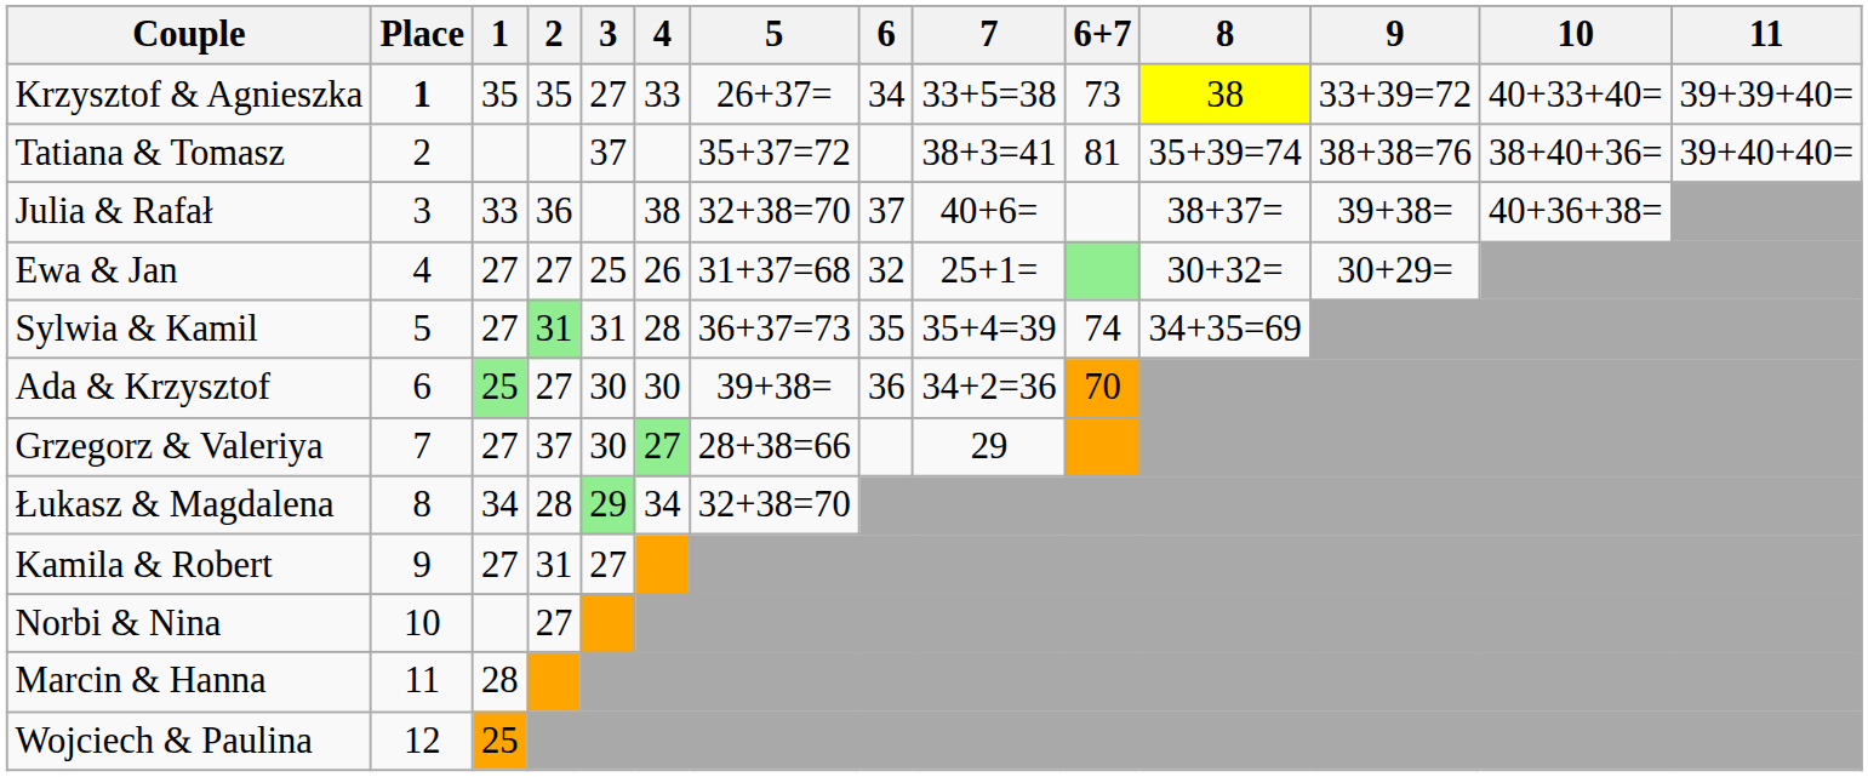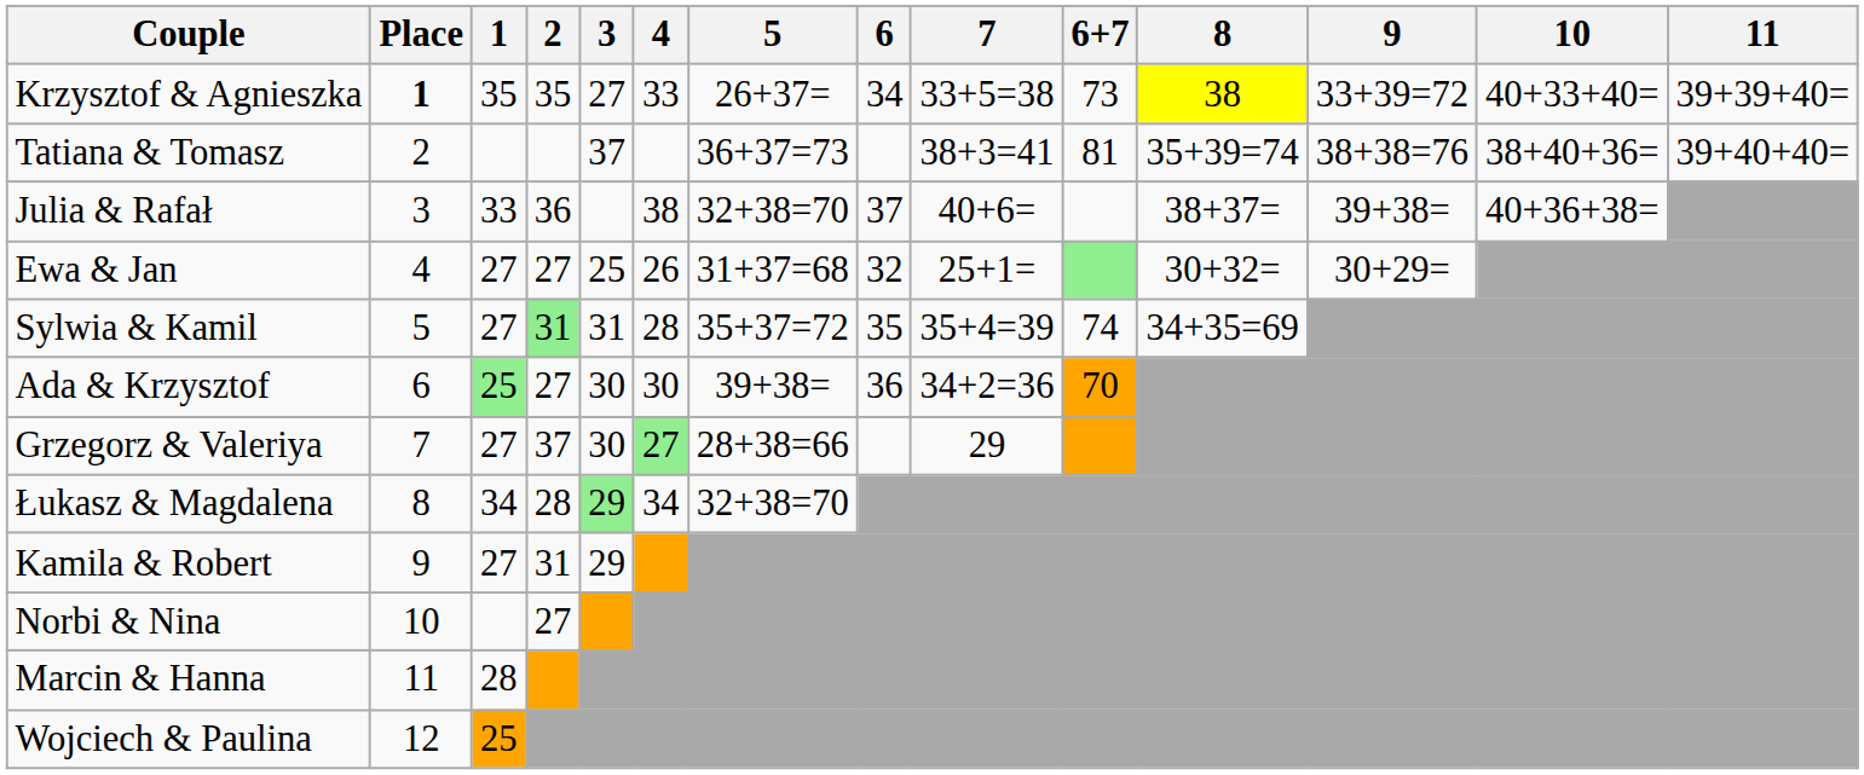 <table class="wikitable sortable" style="margin:auto;text-align:center;">
 <tr>
 <th>Couple</th>
 <th>Place</th>
 <th>1</th>
 <th>2</th>
 <th>3</th>
 <th>4</th>
 <th>5</th>
 <th>6</th>
 <th>7</th>
 <th>6+7</th>
 <th>8</th>
 <th>9</th>
 <th>10</th>
 <th>11</th>
 </tr>
 <tr>
 <td style="text-align:left;">Krzysztof & Agnieszka</td>
 <td><strong>1</strong></td>
 <td>35</td>
 <td>35</td>
 <td>27</td>
 <td>33</td>
 <td> 26+37=</td>
 <td>34</td>
 <td> 33+5=38</td>
 <td>73</td>
 <td style="background:yellow;">38</td>
 <td>33+39=72</td>
 <td> 40+33+40=</td>
 <td>39+39+40=</td>
 </tr>
 <tr>
 <td style="text-align:left;">Tatiana & Tomasz</td>
 <td>2</td>
 <td></td>
 <td></td>
 <td>37</td>
 <td></td>
-<td> 35+37=72</td>
+<td> 36+37=73</td>
 <td></td>
 <td> 38+3=41</td>
 <td>81</td>
 <td> 35+39=74</td>
 <td> 38+38=76</td>
 <td>38+40+36=</td>
 <td>39+40+40=</td>
 </tr>
 <tr>
 <td style="text-align:left;">Julia & Rafał</td>
 <td>3</td>
 <td>33</td>
 <td>36</td>
 <td></td>
 <td>38</td>
 <td> 32+38=70</td>
 <td>37</td>
 <td> 40+6=</td>
 <td></td>
 <td> 38+37=</td>
 <td> 39+38=</td>
 <td>40+36+38=</td>
 <td style="background:darkgray;" colspan="1"></td>
 </tr>
 <tr>
 <td style="text-align:left;">Ewa & Jan</td>
 <td>4</td>
 <td>27</td>
 <td>27</td>
 <td>25</td>
 <td>26</td>
 <td> 31+37=68</td>
 <td>32</td>
 <td> 25+1=</td>
 <td style="background:lightgreen;"></td>
 <td>30+32=</td>
 <td>30+29=</td>
 <td style="background:darkgray;" colspan="2"></td>
 </tr>
 <tr>
 <td style="text-align:left;">Sylwia & Kamil</td>
 <td>5</td>
 <td>27</td>
 <td style="background:lightgreen;">31</td>
 <td>31</td>
 <td>28</td>
-<td> 36+37=73</td>
+<td> 35+37=72</td>
 <td>35</td>
 <td> 35+4=39</td>
 <td>74</td>
 <td>34+35=69</td>
 <td style="background:darkgray;" colspan="3"></td>
 </tr>
 <tr>
 <td style="text-align:left;">Ada & Krzysztof</td>
 <td>6</td>
 <td style="background:lightgreen;">25</td>
 <td>27</td>
 <td>30</td>
 <td>30</td>
 <td> 39+38=</td>
 <td>36</td>
 <td> 34+2=36</td>
 <td style="background:orange;">70</td>
 <td style="background:darkgray;" colspan="4"></td>
 </tr>
 <tr>
 <td style="text-align:left;">Grzegorz & Valeriya</td>
 <td>7</td>
 <td>27</td>
 <td>37</td>
 <td>30</td>
 <td style="background:lightgreen;">27</td>
 <td>28+38=66</td>
 <td></td>
 <td>29</td>
 <td style="background:orange";></td>
 <td style="background:darkgray;" colspan="5"></td>
 </tr>
 <tr>
 <td style="text-align:left;">Łukasz & Magdalena</td>
 <td>8</td>
 <td>34</td>
 <td>28</td>
 <td style="background:lightgreen;">29</td>
 <td>34</td>
 <td>32+38=70</td>
 <td style="background:darkgray;" colspan="7"></td>
 </tr>
 <tr>
 <td style="text-align:left;">Kamila & Robert</td>
 <td>9</td>
 <td>27</td>
 <td>31</td>
-<td>27</td>
+<td>29</td>
 <td style="background:orange;"></td>
 <td style="background:darkgray;" colspan="8"></td>
 </tr>
 <tr>
 <td style="text-align:left;">Norbi & Nina</td>
 <td>10</td>
 <td></td>
 <td>27</td>
 <td style="background:orange;"></td>
 <td style="background:darkgray;" colspan="9"></td>
 </tr>
 <tr>
 <td style="text-align:left;">Marcin & Hanna</td>
 <td>11</td>
 <td>28</td>
 <td style="background:orange;"></td>
 <td style="background:darkgray;" colspan="10"></td>
 </tr>
 <tr>
 <td style="text-align:left;">Wojciech & Paulina</td>
 <td>12</td>
 <td style="background:orange;">25</td>
 <td style="background:darkgray;" colspan="11"></td>
 </tr>
 </table>
